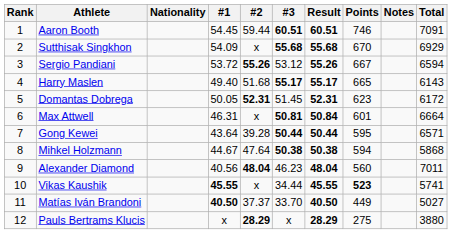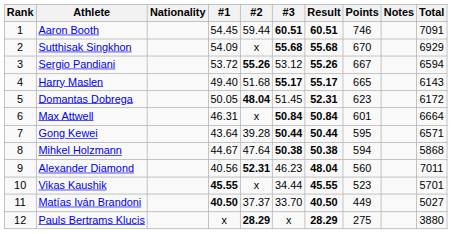 <table class="wikitable sortable" style="text-align:center">
 <tr>
 <th>Rank</th>
 <th>Athlete</th>
 <th>Nationality</th>
 <th>#1</th>
 <th>#2</th>
 <th>#3</th>
 <th>Result</th>
 <th>Points</th>
 <th>Notes</th>
 <th>Total</th>
 </tr>
 <tr>
 <td>1</td>
 <td align=left><a href='#'>Aaron Booth</a></td>
 <td align=left></td>
 <td>54.45</td>
 <td>59.44</td>
 <td><strong>60.51</strong></td>
 <td><strong>60.51</strong></td>
 <td>746</td>
 <td></td>
 <td>7091</td>
 </tr>
 <tr>
 <td>2</td>
 <td align=left><a href='#'>Sutthisak Singkhon</a></td>
 <td align=left></td>
 <td>54.09</td>
 <td>x</td>
 <td><strong>55.68</strong></td>
 <td><strong>55.68</strong></td>
 <td>670</td>
 <td></td>
 <td>6929</td>
 </tr>
 <tr>
 <td>3</td>
 <td align=left><a href='#'>Sergio Pandiani</a></td>
 <td align=left></td>
 <td>53.72</td>
 <td><strong>55.26</strong></td>
 <td>53.12</td>
 <td><strong>55.26</strong></td>
 <td>667</td>
 <td></td>
 <td>6594</td>
 </tr>
 <tr>
 <td>4</td>
 <td align=left><a href='#'>Harry Maslen</a></td>
 <td align=left></td>
 <td>49.40</td>
 <td>51.68</td>
 <td><strong>55.17</strong></td>
 <td><strong>55.17</strong></td>
 <td>665</td>
 <td></td>
 <td>6143</td>
 </tr>
 <tr>
 <td>5</td>
 <td align=left><a href='#'>Domantas Dobrega</a></td>
 <td align=left></td>
 <td>50.05</td>
-<td><strong>52.31</strong></td>
+<td><strong>48.04</strong></td>
 <td>51.45</td>
 <td><strong>52.31</strong></td>
 <td>623</td>
 <td></td>
 <td>6172</td>
 </tr>
 <tr>
 <td>6</td>
 <td align=left><a href='#'>Max Attwell</a></td>
 <td align=left></td>
 <td>46.31</td>
 <td>x</td>
-<td><strong>50.81</strong></td>
+<td><strong>50.84</strong></td>
 <td><strong>50.84</strong></td>
 <td>601</td>
 <td></td>
 <td>6664</td>
 </tr>
 <tr>
 <td>7</td>
 <td align=left><a href='#'>Gong Kewei</a></td>
 <td align=left></td>
 <td>43.64</td>
 <td>39.28</td>
 <td><strong>50.44</strong></td>
 <td><strong>50.44</strong></td>
 <td>595</td>
 <td></td>
 <td>6571</td>
 </tr>
 <tr>
 <td>8</td>
 <td align=left><a href='#'>Mihkel Holzmann</a></td>
 <td align=left></td>
 <td>44.67</td>
 <td>47.64</td>
 <td><strong>50.38</strong></td>
 <td><strong>50.38</strong></td>
 <td>594</td>
 <td></td>
 <td>5868</td>
 </tr>
 <tr>
 <td>9</td>
 <td align=left><a href='#'>Alexander Diamond</a></td>
 <td align=left></td>
 <td>40.56</td>
-<td><strong>48.04</strong></td>
+<td><strong>52.31</strong></td>
 <td>46.23</td>
 <td><strong>48.04</strong></td>
 <td>560</td>
 <td></td>
 <td>7011</td>
 </tr>
 <tr>
 <td>10</td>
 <td align=left><a href='#'>Vikas Kaushik</a></td>
 <td align=left></td>
 <td><strong>45.55</strong></td>
 <td>x</td>
 <td>34.44</td>
 <td><strong>45.55</strong></td>
-<td><strong>523</strong></td>
+<td>523</td>
 <td></td>
-<td>5741</td>
+<td>5701</td>
 </tr>
 <tr>
 <td>11</td>
 <td align=left><a href='#'>Matías Iván Brandoni</a></td>
 <td align=left></td>
 <td><strong>40.50</strong></td>
 <td>37.37</td>
 <td>33.70</td>
 <td><strong>40.50</strong></td>
 <td>449</td>
 <td></td>
 <td>5027</td>
 </tr>
 <tr>
 <td>12</td>
 <td align=left><a href='#'>Pauls Bertrams Klucis</a></td>
 <td align=left></td>
 <td>x</td>
 <td><strong>28.29</strong></td>
 <td>x</td>
 <td><strong>28.29</strong></td>
 <td>275</td>
 <td></td>
 <td>3880</td>
 </tr>
 </table>
